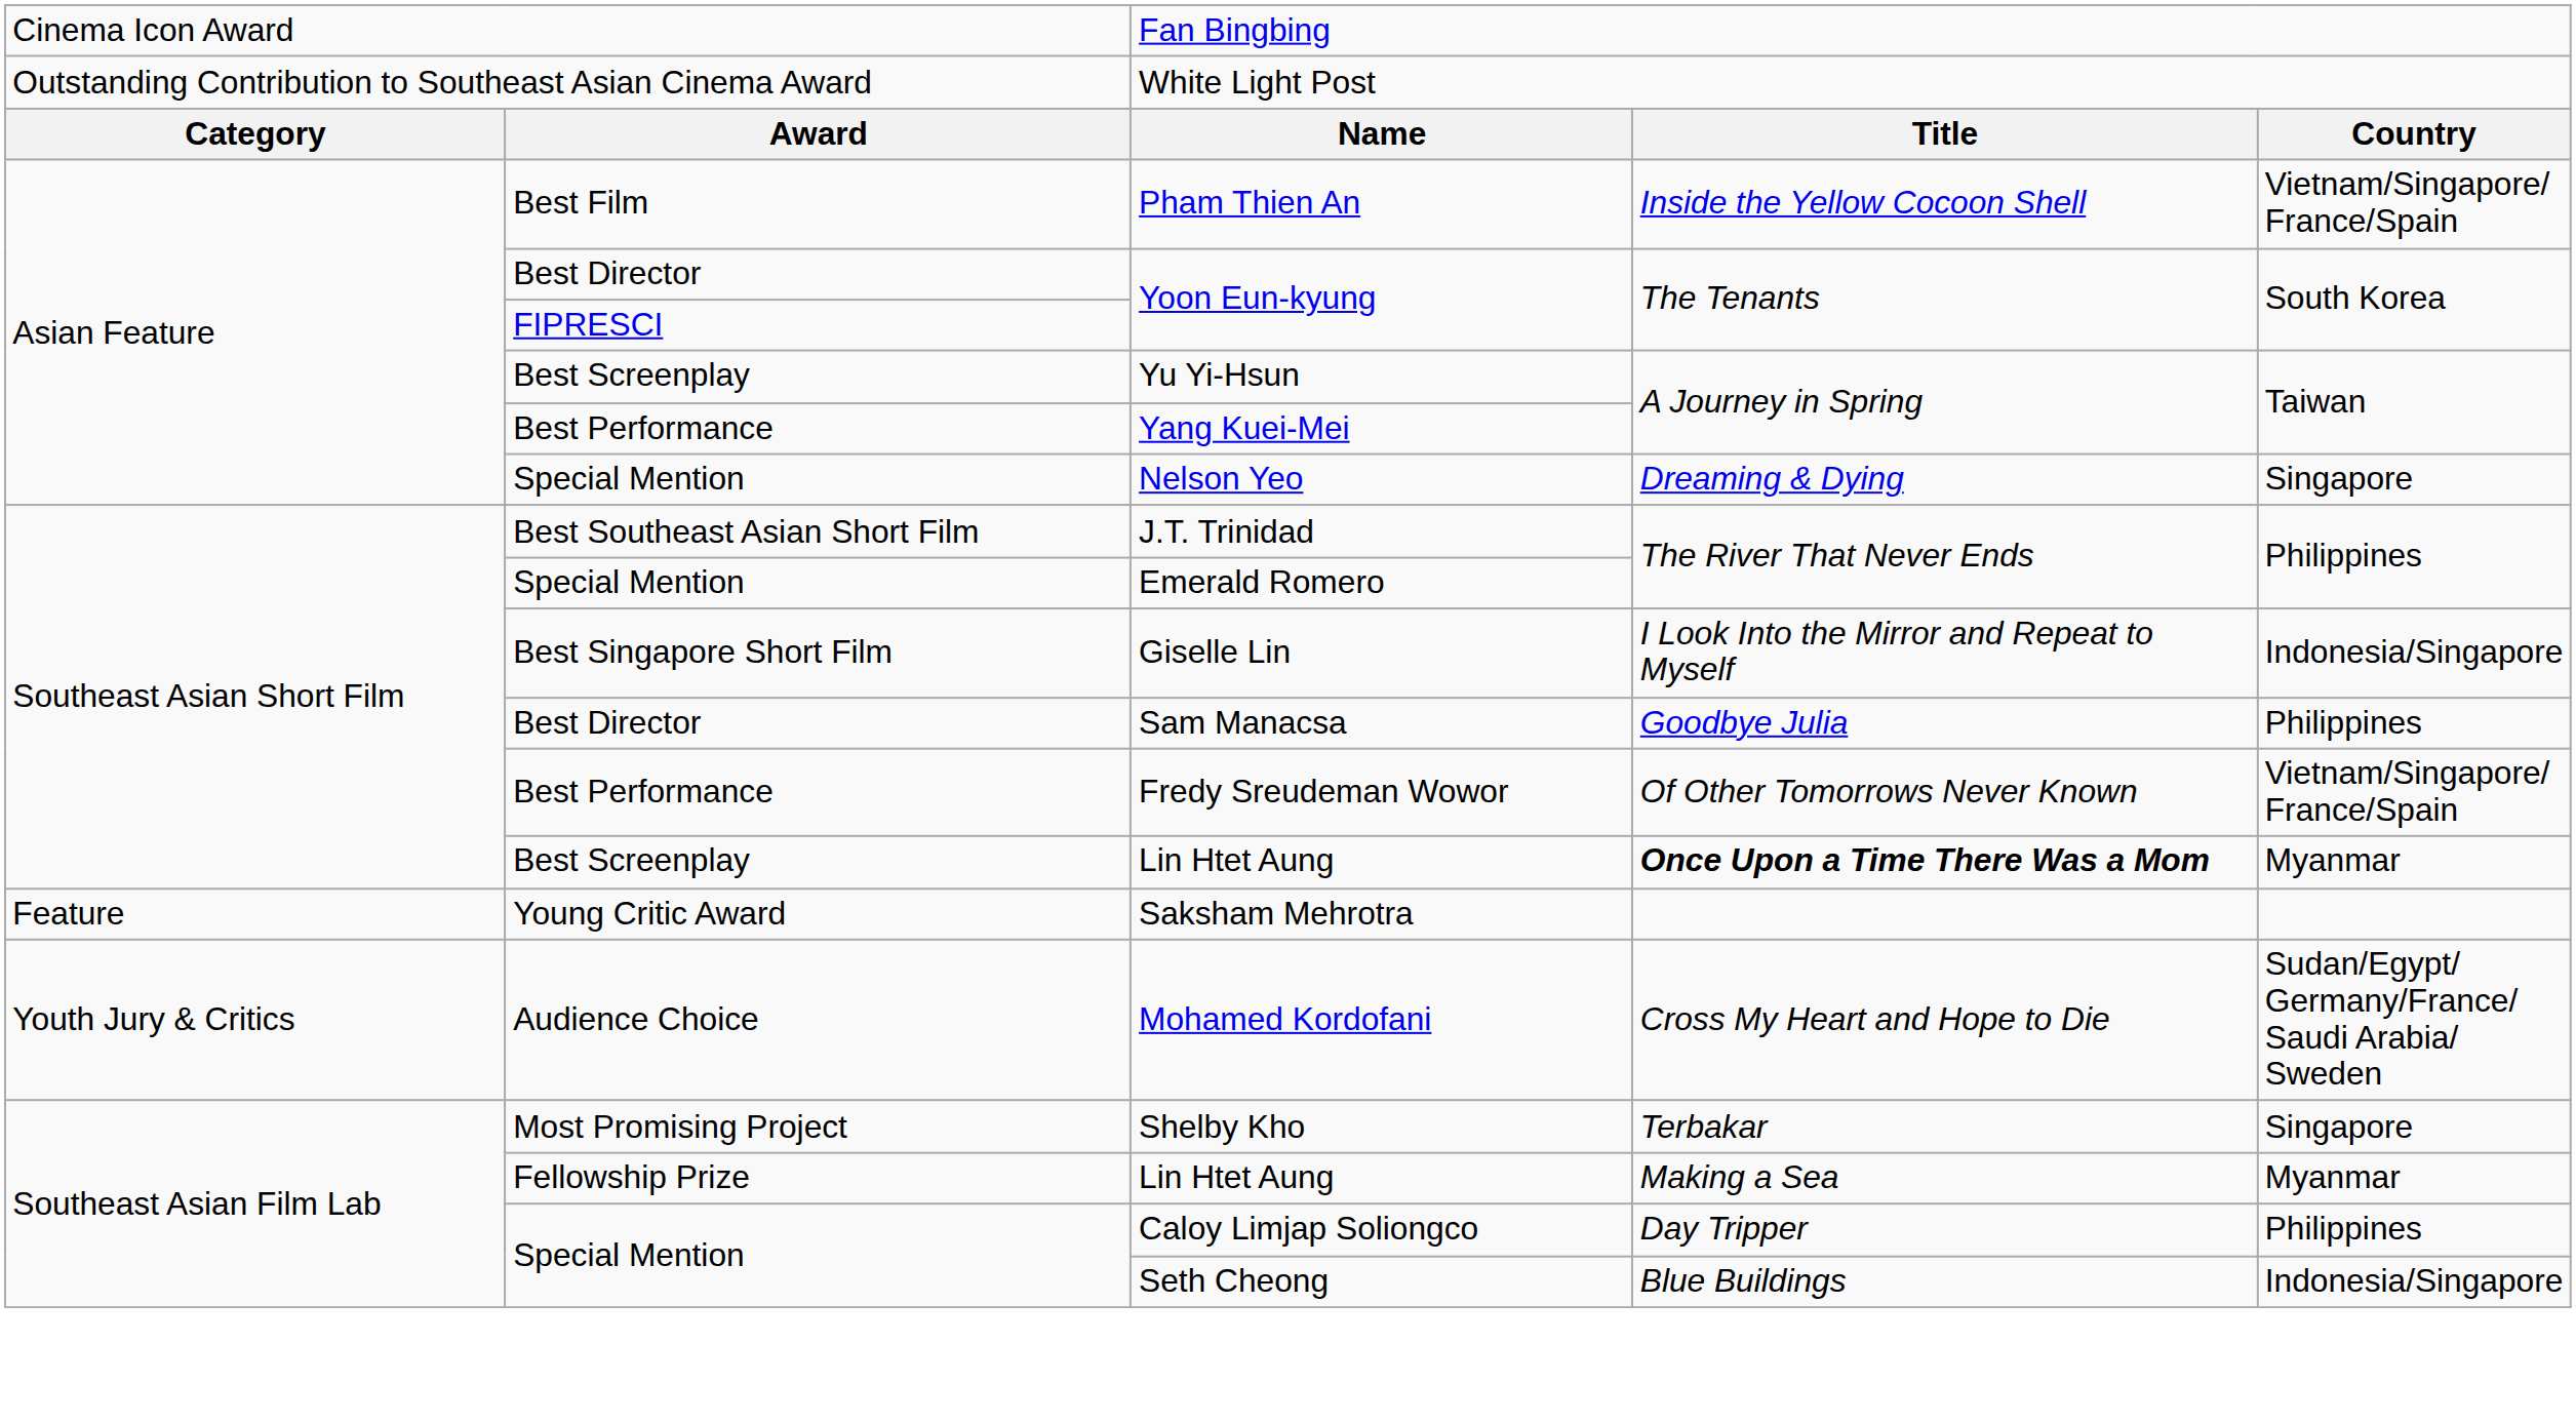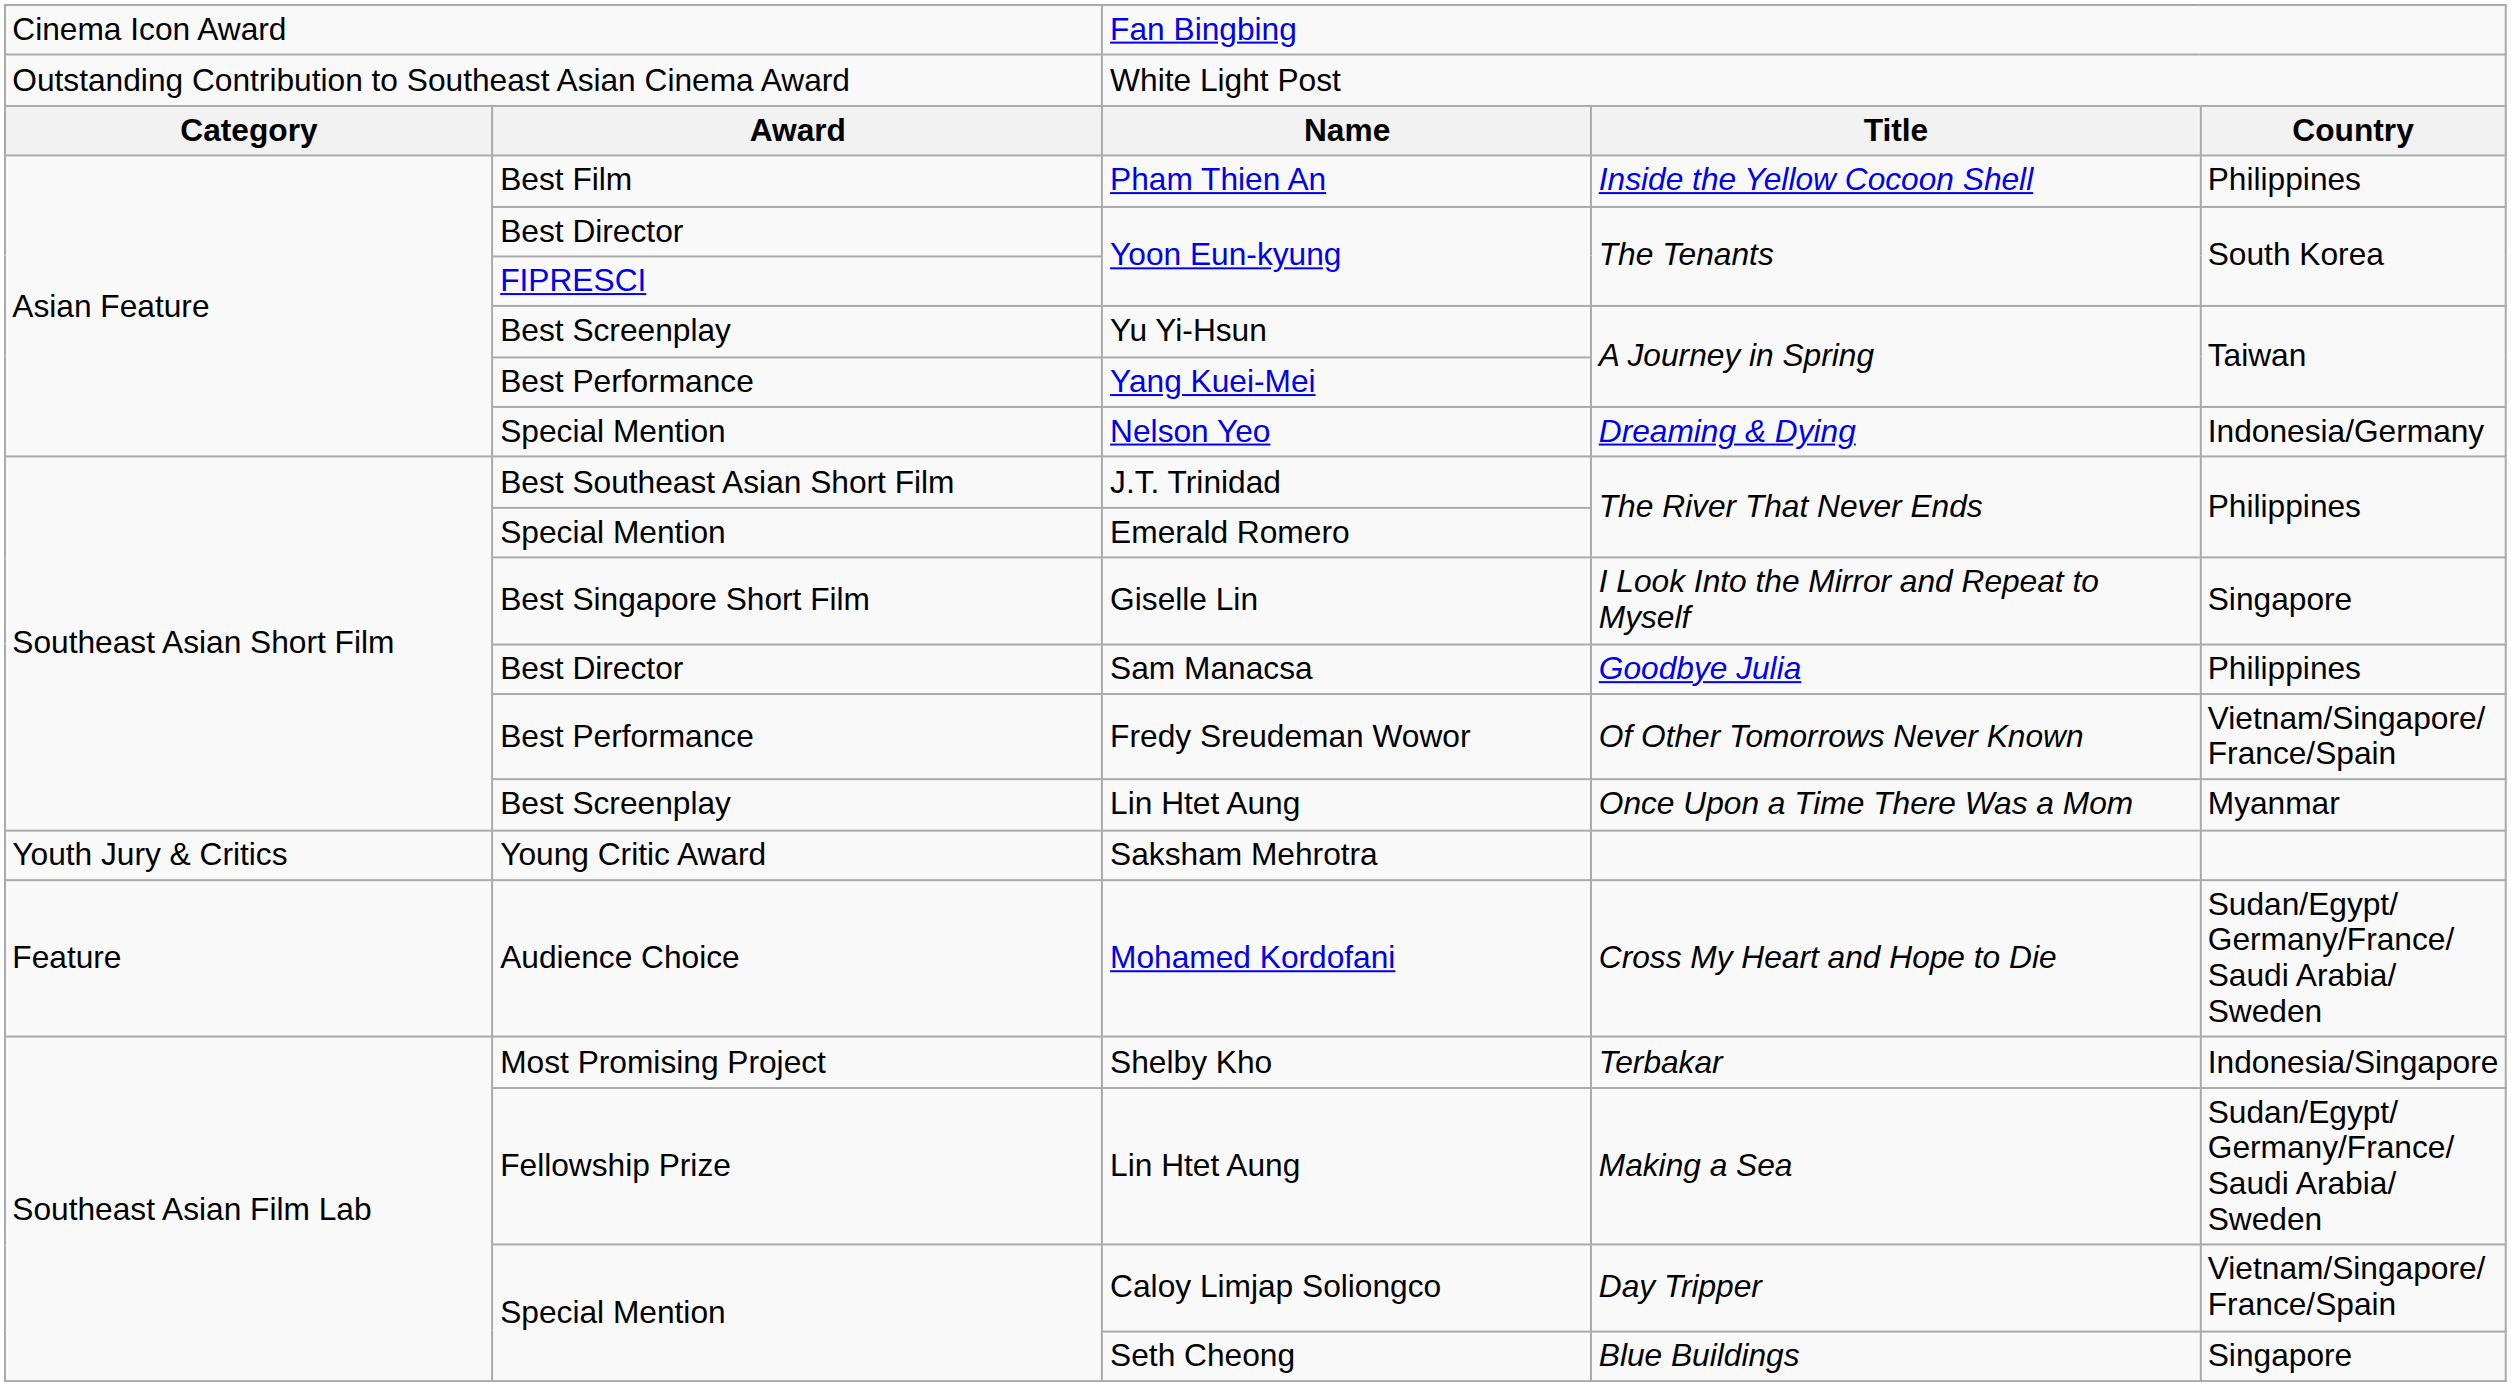 <table class="wikitable" width="100%">
 <tr>
 <td colspan="2">Cinema Icon Award</td>
 <td colspan="3"><a href='#'>Fan Bingbing</a></td>
 </tr>
 <tr>
 <td colspan="2">Outstanding Contribution to Southeast Asian Cinema Award</td>
 <td colspan="3">White Light Post</td>
 </tr>
 <tr>
 <th width="20%" scope="col">Category</th>
 <th width="25%" scope="col">Award</th>
 <th width="20%" scope="col">Name</th>
 <th width="25%" scope="col">Title</th>
 <th width="10%" scope="col">Country</th>
 </tr>
 <tr>
 <td rowspan="6">Asian Feature</td>
 <td>Best Film</td>
 <td><a href='#'>Pham Thien An</a></td>
 <td><em><a href='#'>Inside the Yellow Cocoon Shell</a></em></td>
-<td>Vietnam/Singapore/ France/Spain</td>
+<td>Philippines</td>
 </tr>
 <tr>
 <td>Best Director</td>
 <td rowspan="2"><a href='#'>Yoon Eun-kyung</a></td>
 <td rowspan="2"><em>The Tenants</em></td>
 <td rowspan="2">South Korea</td>
 </tr>
 <tr>
 <td><a href='#'>FIPRESCI</a></td>
 </tr>
 <tr>
 <td>Best Screenplay</td>
 <td>Yu Yi-Hsun</td>
 <td rowspan="2"><em>A Journey in Spring</em></td>
 <td rowspan="2">Taiwan</td>
 </tr>
 <tr>
 <td>Best Performance</td>
 <td><a href='#'>Yang Kuei-Mei</a></td>
 </tr>
 <tr>
 <td>Special Mention</td>
 <td><a href='#'>Nelson Yeo</a></td>
 <td><em><a href='#'>Dreaming & Dying</a></em></td>
-<td>Singapore</td>
+<td>Indonesia/Germany</td>
 </tr>
 <tr>
 <td rowspan="6">Southeast Asian Short Film</td>
 <td>Best Southeast Asian Short Film</td>
 <td>J.T. Trinidad</td>
 <td rowspan="2"><em>The River That Never Ends</em></td>
 <td rowspan="2">Philippines</td>
 </tr>
 <tr>
 <td>Special Mention</td>
 <td>Emerald Romero</td>
 </tr>
 <tr>
 <td>Best Singapore Short Film</td>
 <td>Giselle Lin</td>
 <td><em>I Look Into the Mirror and Repeat to Myself</em></td>
-<td>Indonesia/Singapore</td>
+<td>Singapore</td>
 </tr>
 <tr>
 <td>Best Director</td>
 <td>Sam Manacsa</td>
 <td><em><a href='#'>Goodbye Julia</a></em></td>
 <td>Philippines</td>
 </tr>
 <tr>
 <td>Best Performance</td>
 <td>Fredy Sreudeman Wowor</td>
 <td><em>Of Other Tomorrows Never Known</em></td>
 <td>Vietnam/Singapore/ France/Spain</td>
 </tr>
 <tr>
 <td>Best Screenplay</td>
 <td>Lin Htet Aung</td>
-<td><strong><em>Once Upon a Time There Was a Mom</em></strong></td>
+<td><em>Once Upon a Time There Was a Mom</em></td>
 <td>Myanmar</td>
 </tr>
 <tr>
-<td>Feature</td>
+<td>Youth Jury & Critics</td>
 <td>Young Critic Award</td>
 <td>Saksham Mehrotra</td>
 <td></td>
 <td></td>
 </tr>
 <tr>
-<td>Youth Jury & Critics</td>
+<td>Feature</td>
 <td>Audience Choice</td>
 <td><a href='#'>Mohamed Kordofani</a></td>
 <td><em>Cross My Heart and Hope to Die</em></td>
 <td>Sudan/Egypt/ Germany/France/ Saudi Arabia/ Sweden</td>
 </tr>
 <tr>
 <td rowspan="4">Southeast Asian Film Lab</td>
 <td>Most Promising Project</td>
 <td>Shelby Kho</td>
 <td><em>Terbakar</em></td>
-<td>Singapore</td>
+<td>Indonesia/Singapore</td>
 </tr>
 <tr>
 <td>Fellowship Prize</td>
 <td>Lin Htet Aung</td>
 <td><em>Making a Sea</em></td>
-<td>Myanmar</td>
+<td>Sudan/Egypt/ Germany/France/ Saudi Arabia/ Sweden</td>
 </tr>
 <tr>
 <td rowspan="2">Special Mention</td>
 <td>Caloy Limjap Soliongco</td>
 <td><em>Day Tripper</em></td>
-<td>Philippines</td>
+<td>Vietnam/Singapore/ France/Spain</td>
 </tr>
 <tr>
 <td>Seth Cheong</td>
 <td><em>Blue Buildings</em></td>
-<td>Indonesia/Singapore</td>
+<td>Singapore</td>
 </tr>
 </table>
